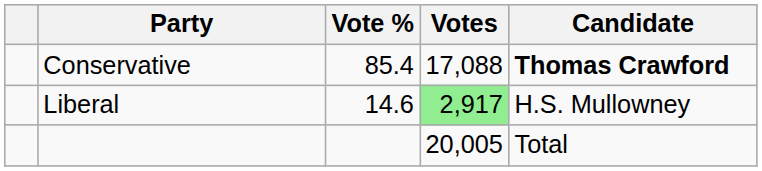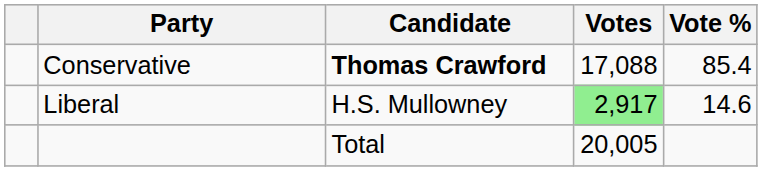 <table class="wikitable">
 <tr>
 <th></th>
 <th scope="col" width="175">Party</th>
+<th scope="col" width="150">Candidate</th>
+<th>Votes</th>
 <th>Vote %</th>
-<th>Votes</th>
-<th scope="col" width="150">Candidate</th>
 </tr>
 <tr>
 <td>   </td>
 <td>Conservative</td>
+<td><strong>Thomas Crawford</strong></td>
+<td align=right>17,088</td>
 <td align=right>85.4</td>
-<td align=right>17,088</td>
-<td><strong>Thomas Crawford</strong></td>
 </tr>
 <tr>
 <td>   </td>
 <td>Liberal</td>
+<td>H.S. Mullowney</td>
+<td align=right style="background: lightgreen;">2,917</td>
 <td align=right>14.6</td>
-<td align=right style="background: lightgreen;">2,917</td>
-<td>H.S. Mullowney</td>
 </tr>
 <tr>
 <td></td>
 <td></td>
+<td>Total</td>
+<td align=right>20,005</td>
 <td></td>
-<td align=right>20,005</td>
-<td>Total</td>
 </tr>
 </table>
